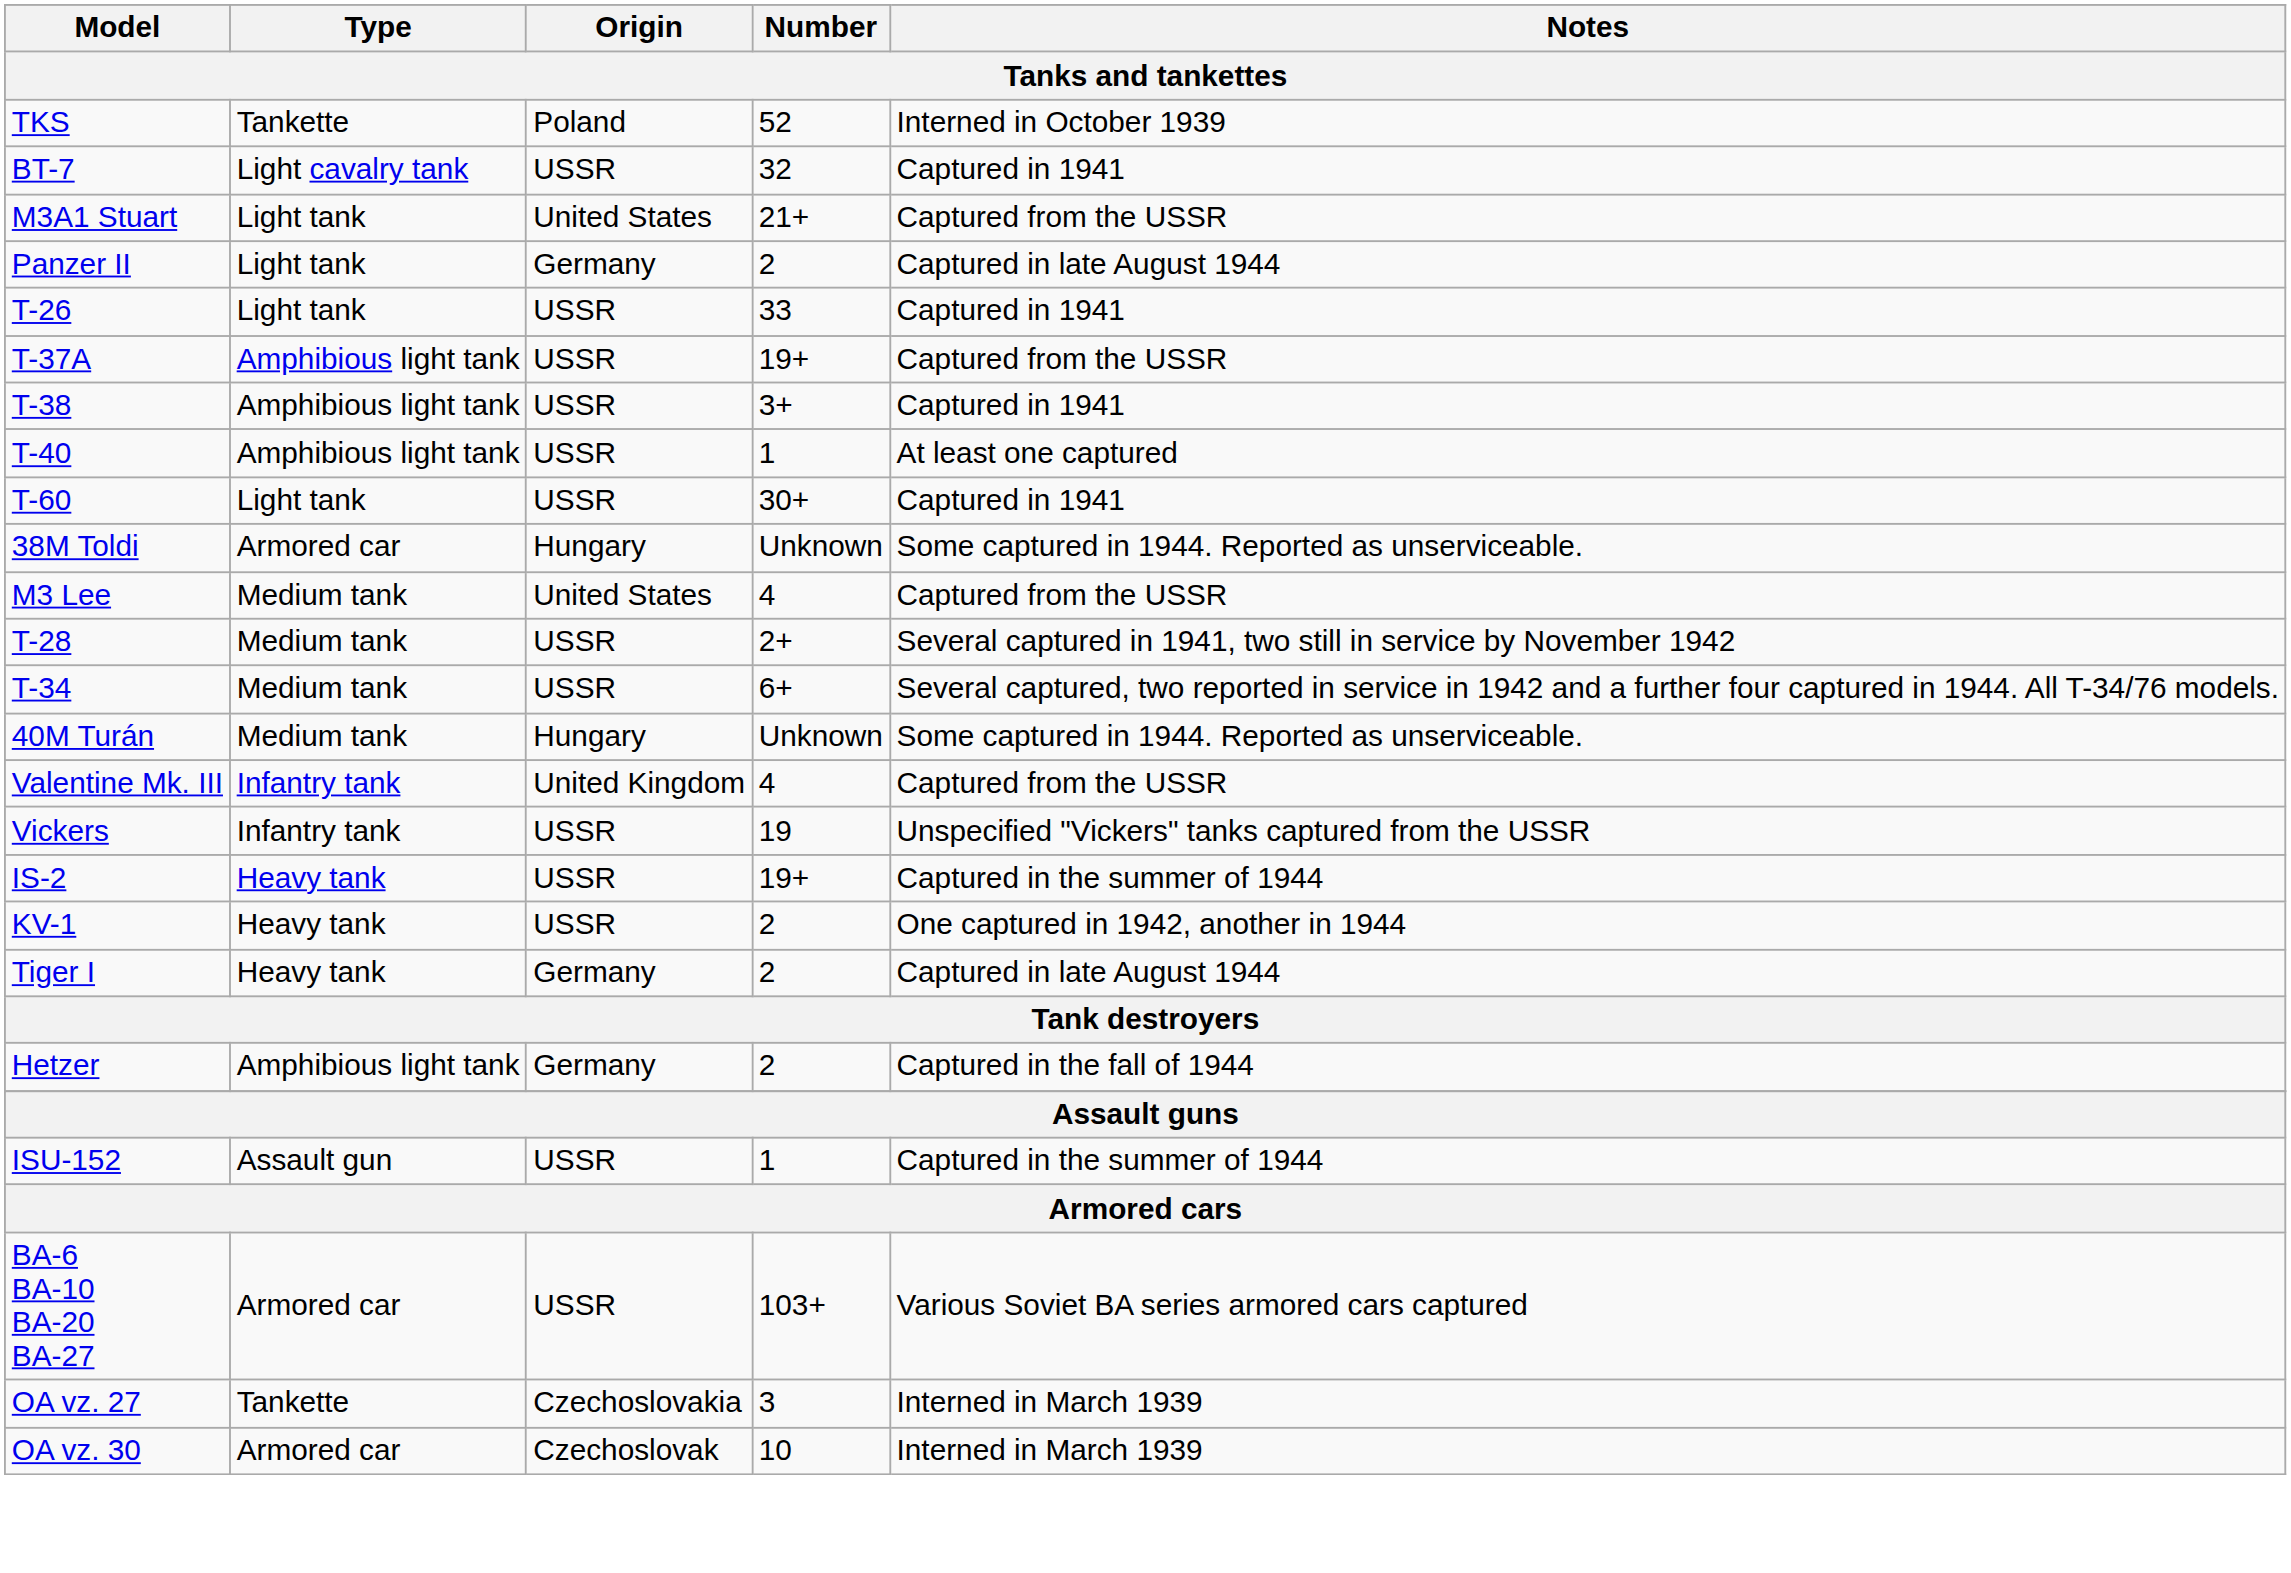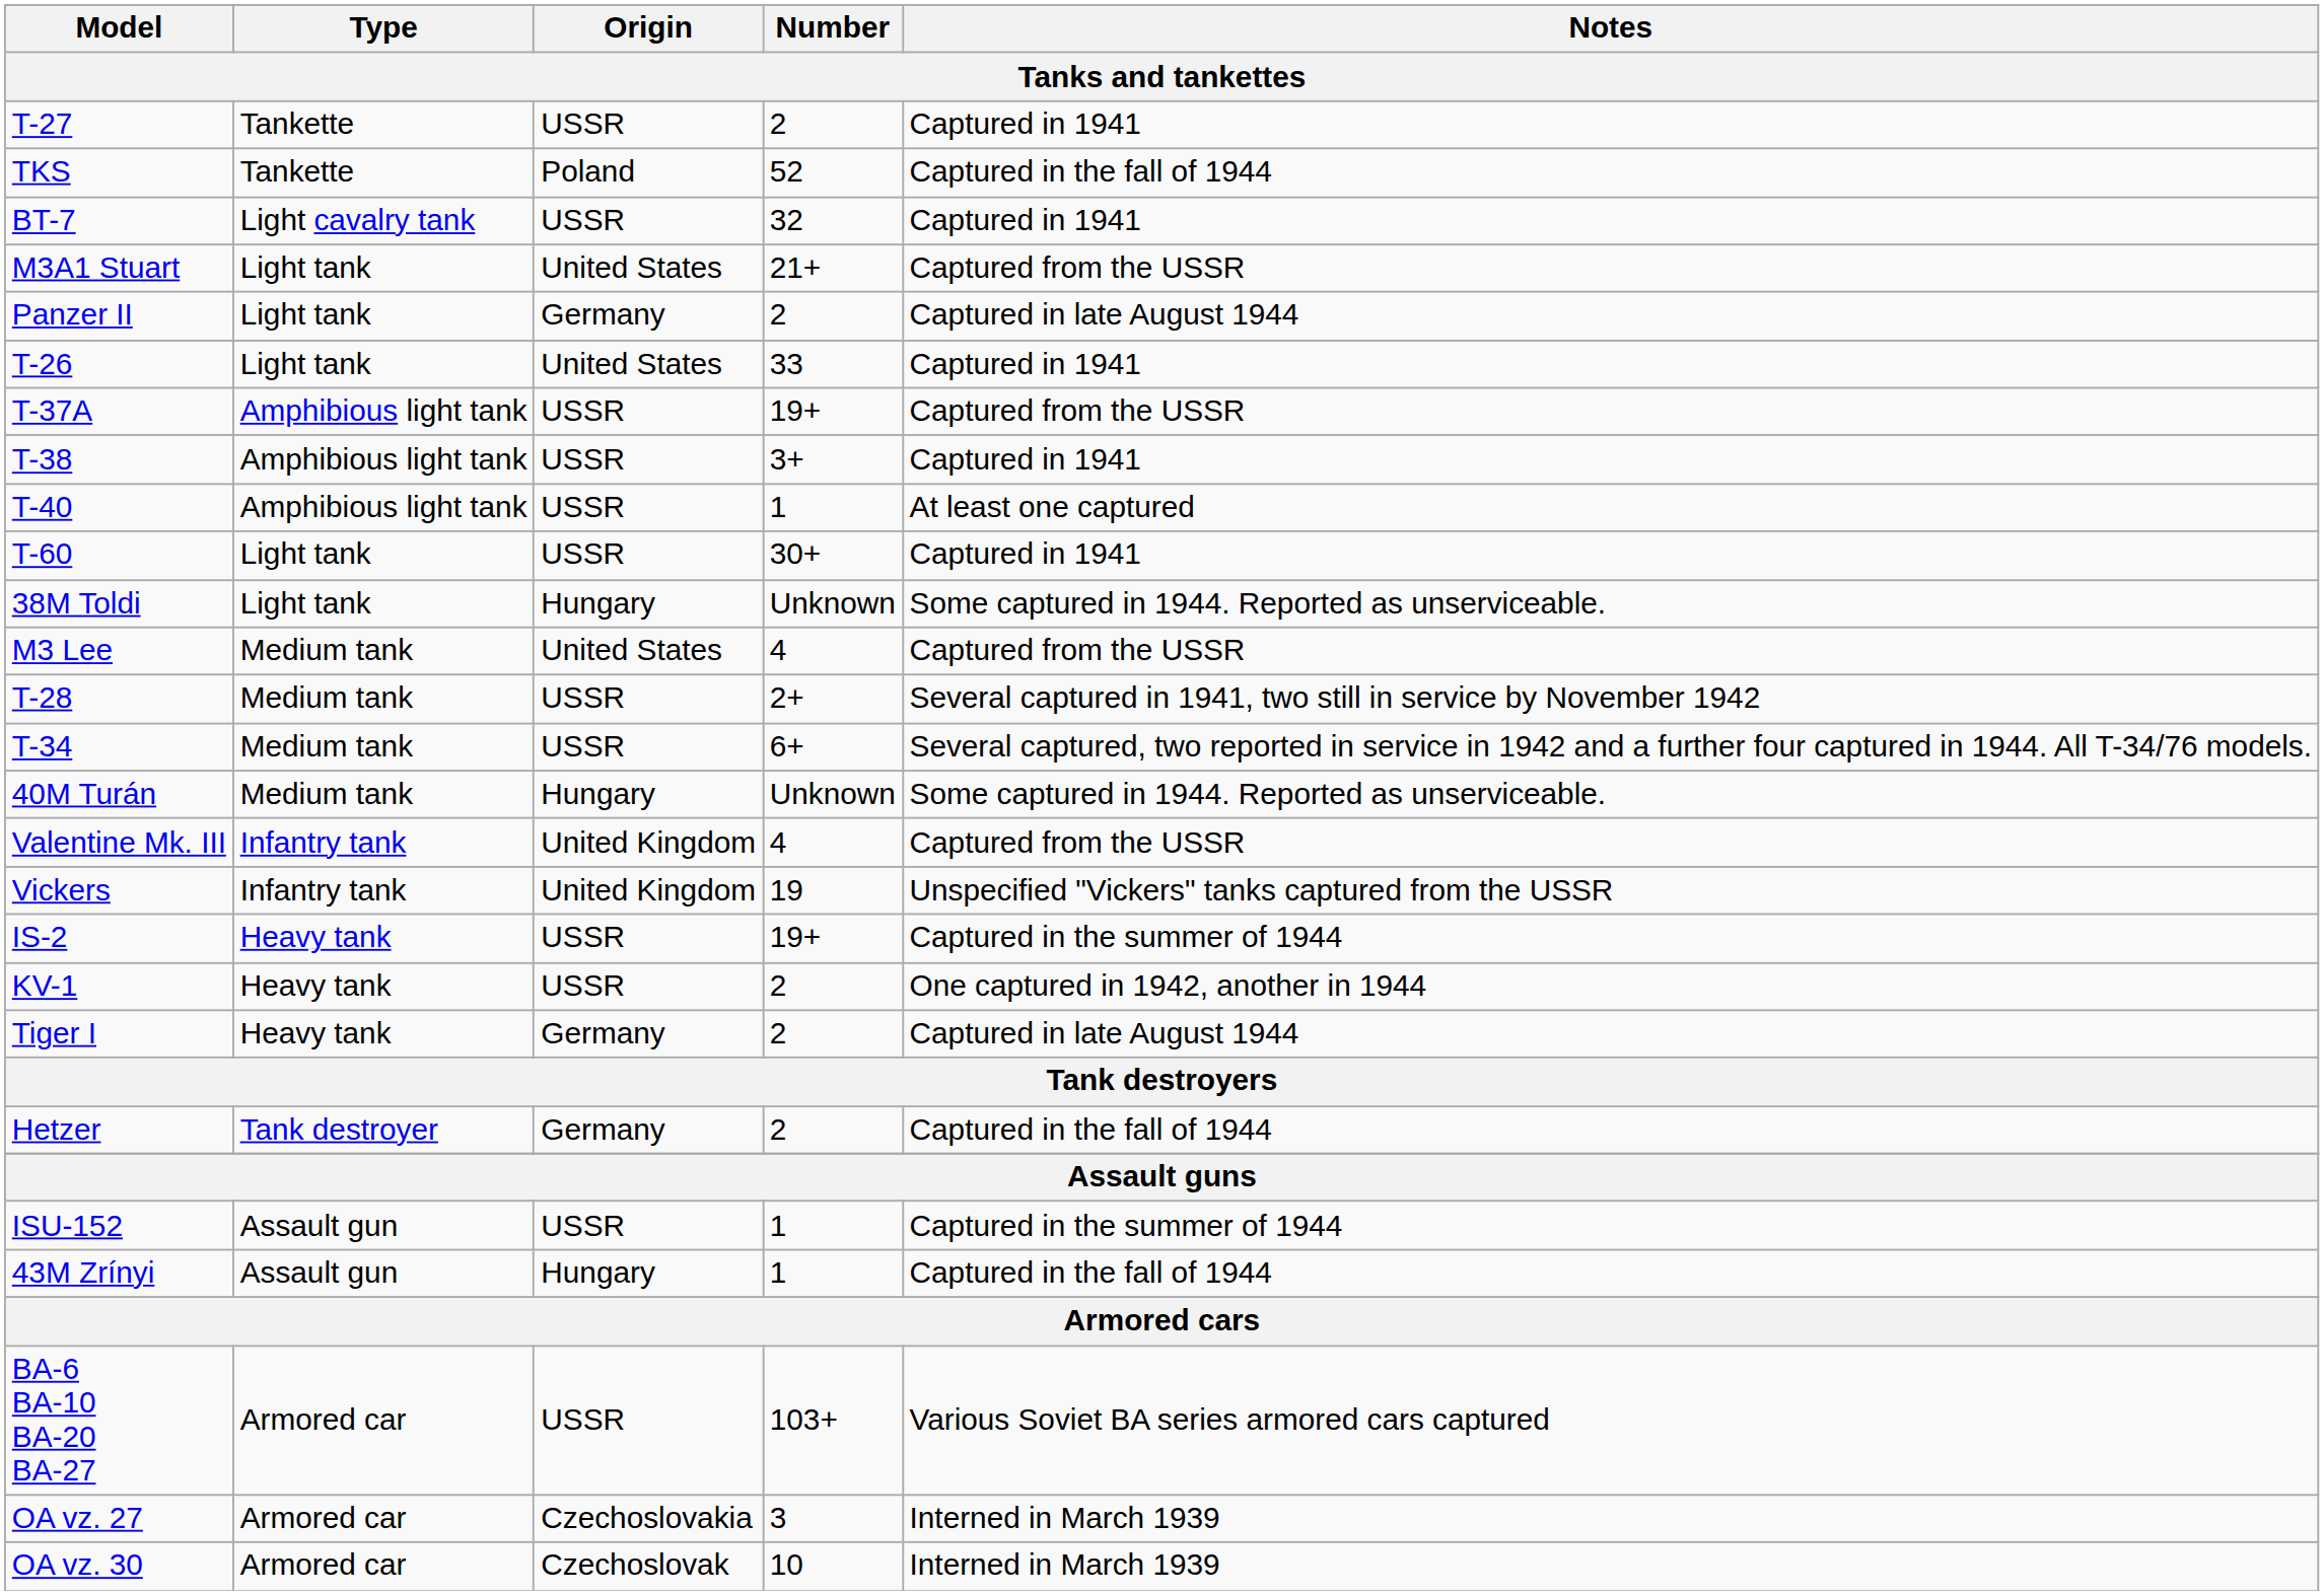 <table class="wikitable">
 <tr>
 <th>Model</th>
 <th>Type</th>
 <th>Origin</th>
 <th>Number</th>
 <th>Notes</th>
 </tr>
 <tr>
 <th colspan="5">Tanks and tankettes</th>
 </tr>
 <tr>
+<td><a href='#'>T-27</a></td>
+<td>Tankette</td>
+<td>USSR</td>
+<td>2</td>
+<td>Captured in 1941</td>
+</tr>
+<tr>
 <td><a href='#'>TKS</a></td>
 <td>Tankette</td>
 <td>Poland</td>
 <td>52</td>
-<td>Interned in October 1939</td>
+<td>Captured in the fall of 1944</td>
 </tr>
 <tr>
 <td><a href='#'>BT-7</a></td>
 <td>Light <a href='#'>cavalry tank</a></td>
 <td>USSR</td>
 <td>32</td>
 <td>Captured in 1941</td>
 </tr>
 <tr>
 <td><a href='#'>M3A1 Stuart</a></td>
 <td>Light tank</td>
 <td>United States</td>
 <td>21+</td>
 <td>Captured from the USSR</td>
 </tr>
 <tr>
 <td><a href='#'>Panzer II</a></td>
 <td>Light tank</td>
 <td>Germany</td>
 <td>2</td>
 <td>Captured in late August 1944</td>
 </tr>
 <tr>
 <td><a href='#'>T-26</a></td>
 <td>Light tank</td>
-<td>USSR</td>
+<td>United States</td>
 <td>33</td>
 <td>Captured in 1941</td>
 </tr>
 <tr>
 <td><a href='#'>T-37A</a></td>
 <td><a href='#'>Amphibious</a> light tank</td>
 <td>USSR</td>
 <td>19+</td>
 <td>Captured from the USSR</td>
 </tr>
 <tr>
 <td><a href='#'>T-38</a></td>
 <td>Amphibious light tank</td>
 <td>USSR</td>
 <td>3+</td>
 <td>Captured in 1941</td>
 </tr>
 <tr>
 <td><a href='#'>T-40</a></td>
 <td>Amphibious light tank</td>
 <td>USSR</td>
 <td>1</td>
 <td>At least one captured</td>
 </tr>
 <tr>
 <td><a href='#'>T-60</a></td>
 <td>Light tank</td>
 <td>USSR</td>
 <td>30+</td>
 <td>Captured in 1941</td>
 </tr>
 <tr>
 <td><a href='#'>38M Toldi</a></td>
-<td>Armored car</td>
+<td>Light tank</td>
 <td>Hungary</td>
 <td>Unknown</td>
 <td>Some captured in 1944. Reported as unserviceable.</td>
 </tr>
 <tr>
 <td><a href='#'>M3 Lee</a></td>
 <td>Medium tank</td>
 <td>United States</td>
 <td>4</td>
 <td>Captured from the USSR</td>
 </tr>
 <tr>
 <td><a href='#'>T-28</a></td>
 <td>Medium tank</td>
 <td>USSR</td>
 <td>2+</td>
 <td>Several captured in 1941, two still in service by November 1942</td>
 </tr>
 <tr>
 <td><a href='#'>T-34</a></td>
 <td>Medium tank</td>
 <td>USSR</td>
 <td>6+</td>
 <td>Several captured, two reported in service in 1942 and a further four captured in 1944. All T-34/76 models.</td>
 </tr>
 <tr>
 <td><a href='#'>40M Turán</a></td>
 <td>Medium tank</td>
 <td>Hungary</td>
 <td>Unknown</td>
 <td>Some captured in 1944. Reported as unserviceable.</td>
 </tr>
 <tr>
 <td><a href='#'>Valentine Mk. III</a></td>
 <td><a href='#'>Infantry tank</a></td>
 <td>United Kingdom</td>
 <td>4</td>
 <td>Captured from the USSR</td>
 </tr>
 <tr>
 <td><a href='#'>Vickers</a></td>
 <td>Infantry tank</td>
-<td>USSR</td>
+<td>United Kingdom</td>
 <td>19</td>
 <td>Unspecified "Vickers" tanks captured from the USSR</td>
 </tr>
 <tr>
 <td><a href='#'>IS-2</a></td>
 <td><a href='#'>Heavy tank</a></td>
 <td>USSR</td>
 <td>19+</td>
 <td>Captured in the summer of 1944</td>
 </tr>
 <tr>
 <td><a href='#'>KV-1</a></td>
 <td>Heavy tank</td>
 <td>USSR</td>
 <td>2</td>
 <td>One captured in 1942, another in 1944</td>
 </tr>
 <tr>
 <td><a href='#'>Tiger I</a></td>
 <td>Heavy tank</td>
 <td>Germany</td>
 <td>2</td>
 <td>Captured in late August 1944</td>
 </tr>
 <tr>
 <th colspan="5">Tank destroyers</th>
 </tr>
 <tr>
 <td><a href='#'>Hetzer</a></td>
-<td>Amphibious light tank</td>
+<td><a href='#'>Tank destroyer</a></td>
 <td>Germany</td>
 <td>2</td>
 <td>Captured in the fall of 1944</td>
 </tr>
 <tr>
 </tr>
 <tr>
 <th colspan="5">Assault guns</th>
 </tr>
 <tr>
 <td><a href='#'>ISU-152</a></td>
 <td>Assault gun</td>
 <td>USSR</td>
 <td>1</td>
 <td>Captured in the summer of 1944</td>
 </tr>
 <tr>
+<td><a href='#'>43M Zrínyi</a></td>
+<td>Assault gun</td>
+<td>Hungary</td>
+<td>1</td>
+<td>Captured in the fall of 1944</td>
+</tr>
+<tr>
 <th colspan="5">Armored cars</th>
 </tr>
 <tr>
 <td><a href='#'>BA-6</a><br><a href='#'>BA-10</a><br><a href='#'>BA-20</a><br><a href='#'>BA-27</a></td>
 <td>Armored car</td>
 <td>USSR</td>
 <td>103+</td>
 <td>Various Soviet BA series armored cars captured</td>
 </tr>
 <tr>
 <td><a href='#'>OA vz. 27</a></td>
-<td>Tankette</td>
+<td>Armored car</td>
 <td>Czechoslovakia</td>
 <td>3</td>
 <td>Interned in March 1939</td>
 </tr>
 <tr>
 <td><a href='#'>OA vz. 30</a></td>
 <td>Armored car</td>
 <td>Czechoslovak</td>
 <td>10</td>
 <td>Interned in March 1939</td>
 </tr>
 </table>
